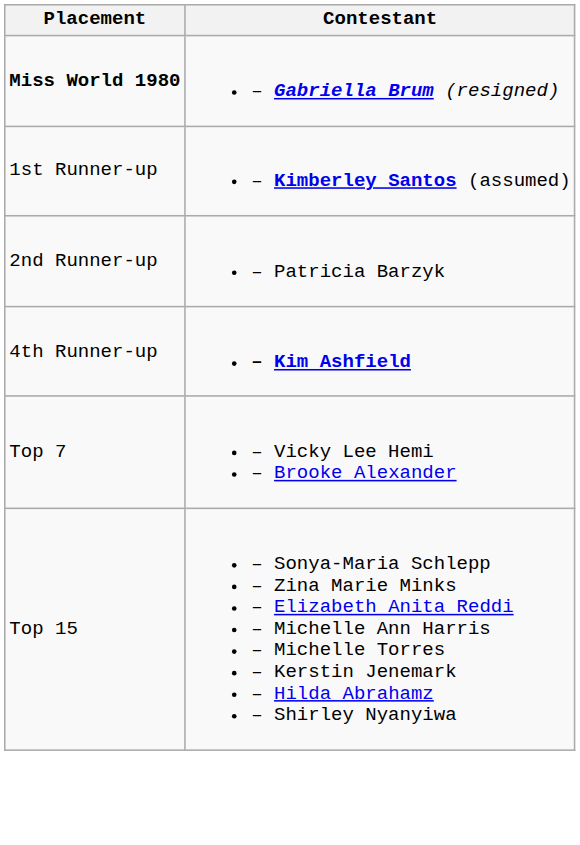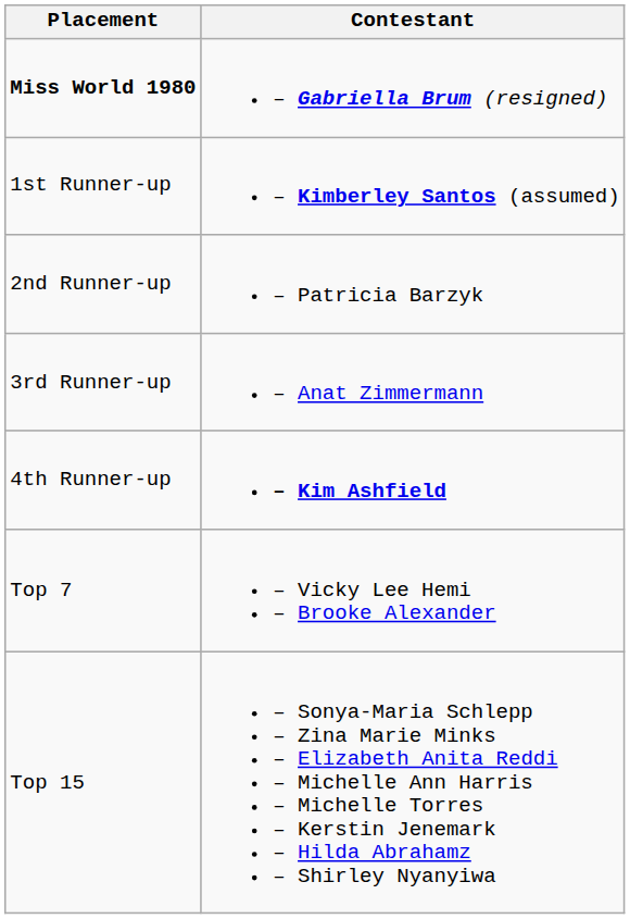 <table class="wikitable sortable" style="font-size:95%;">
 <tr>
 <th>Placement</th>
 <th>Contestant</th>
 </tr>
 <tr>
 <td><strong>Miss World 1980</strong></td>
 <td><br><ul><li><strong><em></em></strong> – <strong><em><a href='#'>Gabriella Brum</a></em></strong> <em>(resigned)</em></li></ul></td>
 </tr>
 <tr>
 <td>1st Runner-up</td>
 <td><br><ul><li><strong></strong> – <strong><a href='#'>Kimberley Santos</a></strong> (assumed)</li></ul></td>
 </tr>
 <tr>
 <td>2nd Runner-up</td>
 <td><br><ul><li> – Patricia Barzyk</li></ul></td>
 </tr>
 <tr>
+<td>3rd Runner-up</td>
+<td><br><ul><li> – <a href='#'>Anat Zimmermann</a></li></ul></td>
+</tr>
+<tr>
 <td>4th Runner-up</td>
 <td><strong><br><ul><li> – <a href='#'>Kim Ashfield</a></li></ul></strong></td>
 </tr>
 <tr>
 <td>Top 7</td>
 <td><br><ul><li> – Vicky Lee Hemi</li><li> – <a href='#'>Brooke Alexander</a></li></ul></td>
 </tr>
 <tr>
 <td>Top 15</td>
 <td><br><ul><li> – Sonya-Maria Schlepp</li><li> – Zina Marie Minks</li><li> – <a href='#'>Elizabeth Anita Reddi</a></li><li> – Michelle Ann Harris</li><li> – Michelle Torres</li><li> – Kerstin Jenemark</li><li> – <a href='#'>Hilda Abrahamz</a></li><li> – Shirley Nyanyiwa</li></ul></td>
 </tr>
 </table>
